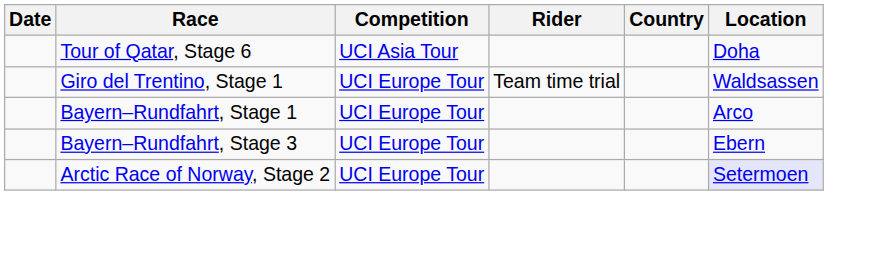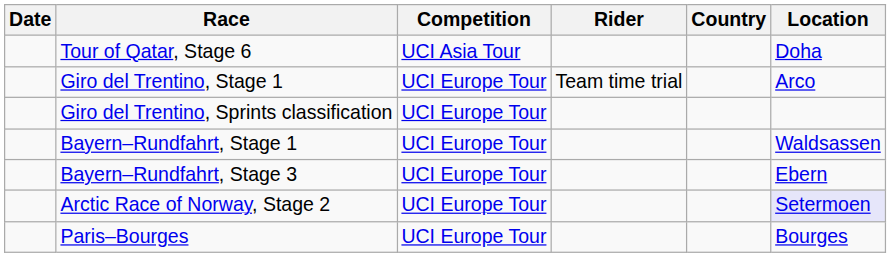 <table class="wikitable sortable">
 <tr>
 <th>Date</th>
 <th>Race</th>
 <th>Competition</th>
 <th>Rider</th>
 <th>Country</th>
 <th>Location</th>
 </tr>
 <tr>
 <td></td>
 <td><a href='#'>Tour of Qatar</a>, Stage 6</td>
 <td><a href='#'>UCI Asia Tour</a></td>
 <td></td>
 <td></td>
 <td><a href='#'>Doha</a></td>
 </tr>
 <tr>
 <td></td>
 <td><a href='#'>Giro del Trentino</a>, Stage 1</td>
 <td><a href='#'>UCI Europe Tour</a></td>
 <td>Team time trial</td>
 <td></td>
-<td><a href='#'>Waldsassen</a></td>
+<td><a href='#'>Arco</a></td>
+</tr>
+<tr>
+<td></td>
+<td><a href='#'>Giro del Trentino</a>, Sprints classification</td>
+<td><a href='#'>UCI Europe Tour</a></td>
+<td></td>
+<td></td>
+<td></td>
 </tr>
 <tr>
 <td></td>
 <td><a href='#'>Bayern–Rundfahrt</a>, Stage 1</td>
 <td><a href='#'>UCI Europe Tour</a></td>
 <td></td>
 <td></td>
-<td><a href='#'>Arco</a></td>
+<td><a href='#'>Waldsassen</a></td>
 </tr>
 <tr>
 <td></td>
 <td><a href='#'>Bayern–Rundfahrt</a>, Stage 3</td>
 <td><a href='#'>UCI Europe Tour</a></td>
 <td></td>
 <td></td>
 <td><a href='#'>Ebern</a></td>
 </tr>
 <tr>
 <td></td>
 <td><a href='#'>Arctic Race of Norway</a>, Stage 2</td>
 <td><a href='#'>UCI Europe Tour</a></td>
 <td></td>
 <td></td>
 <td style="background: lavender;"><a href='#'>Setermoen</a></td>
 </tr>
+<tr>
+<td></td>
+<td><a href='#'>Paris–Bourges</a></td>
+<td><a href='#'>UCI Europe Tour</a></td>
+<td></td>
+<td></td>
+<td><a href='#'>Bourges</a></td>
+</tr>
 </table>
